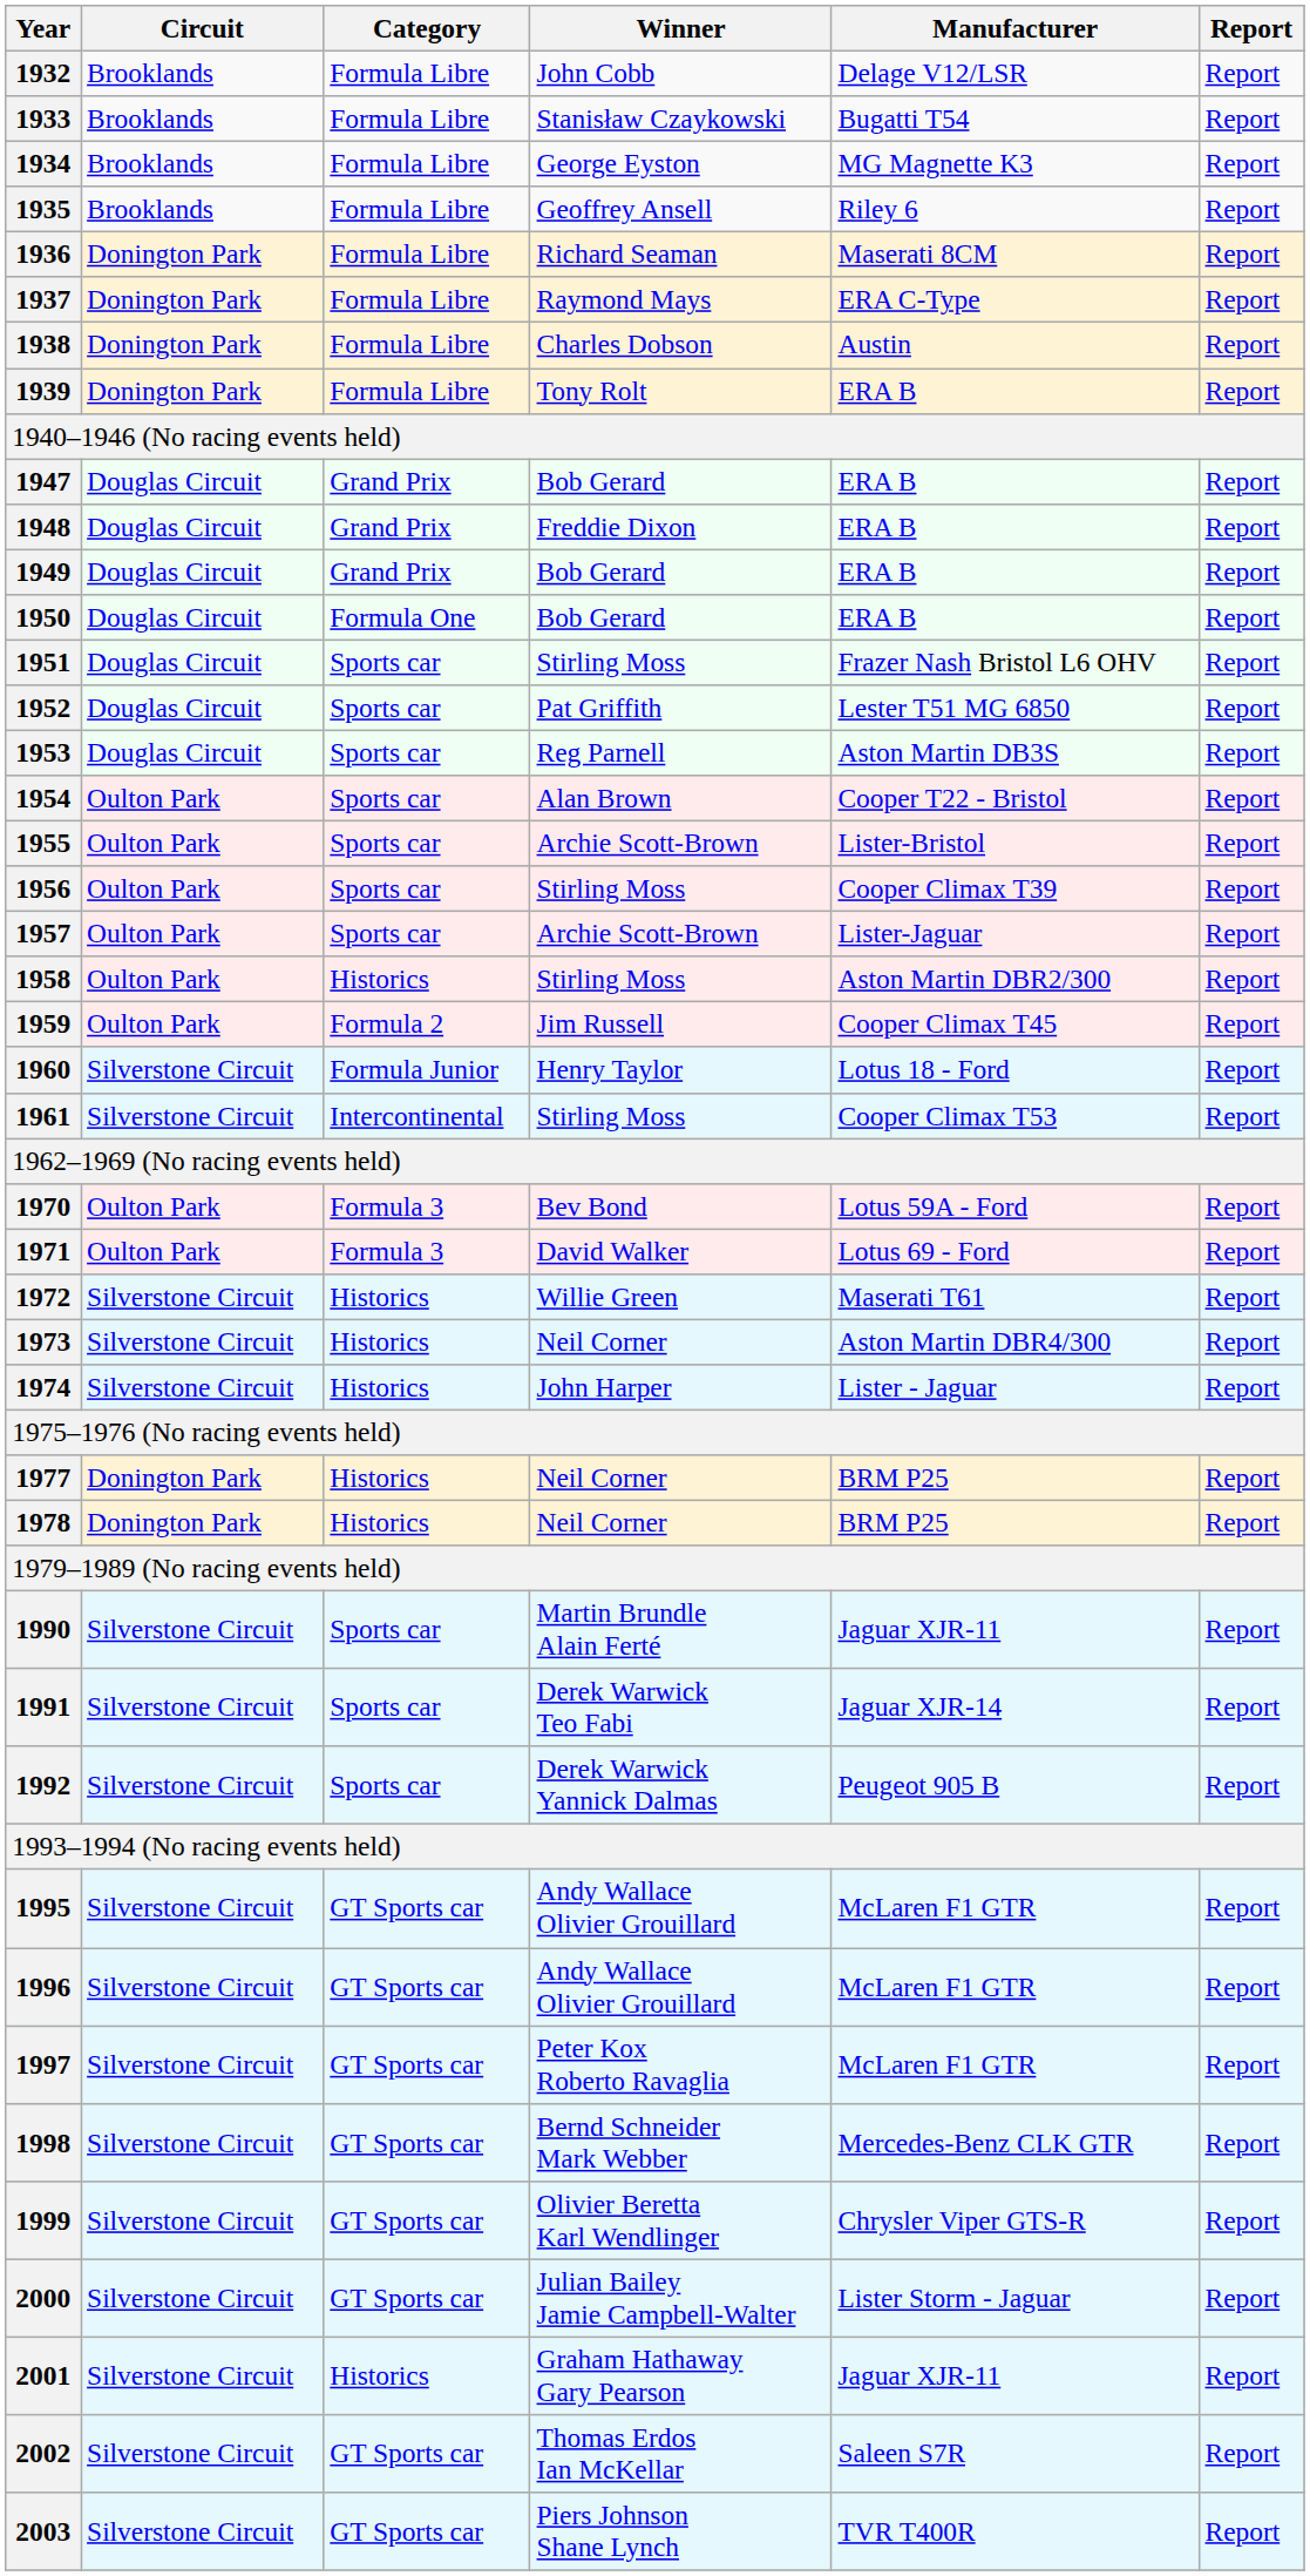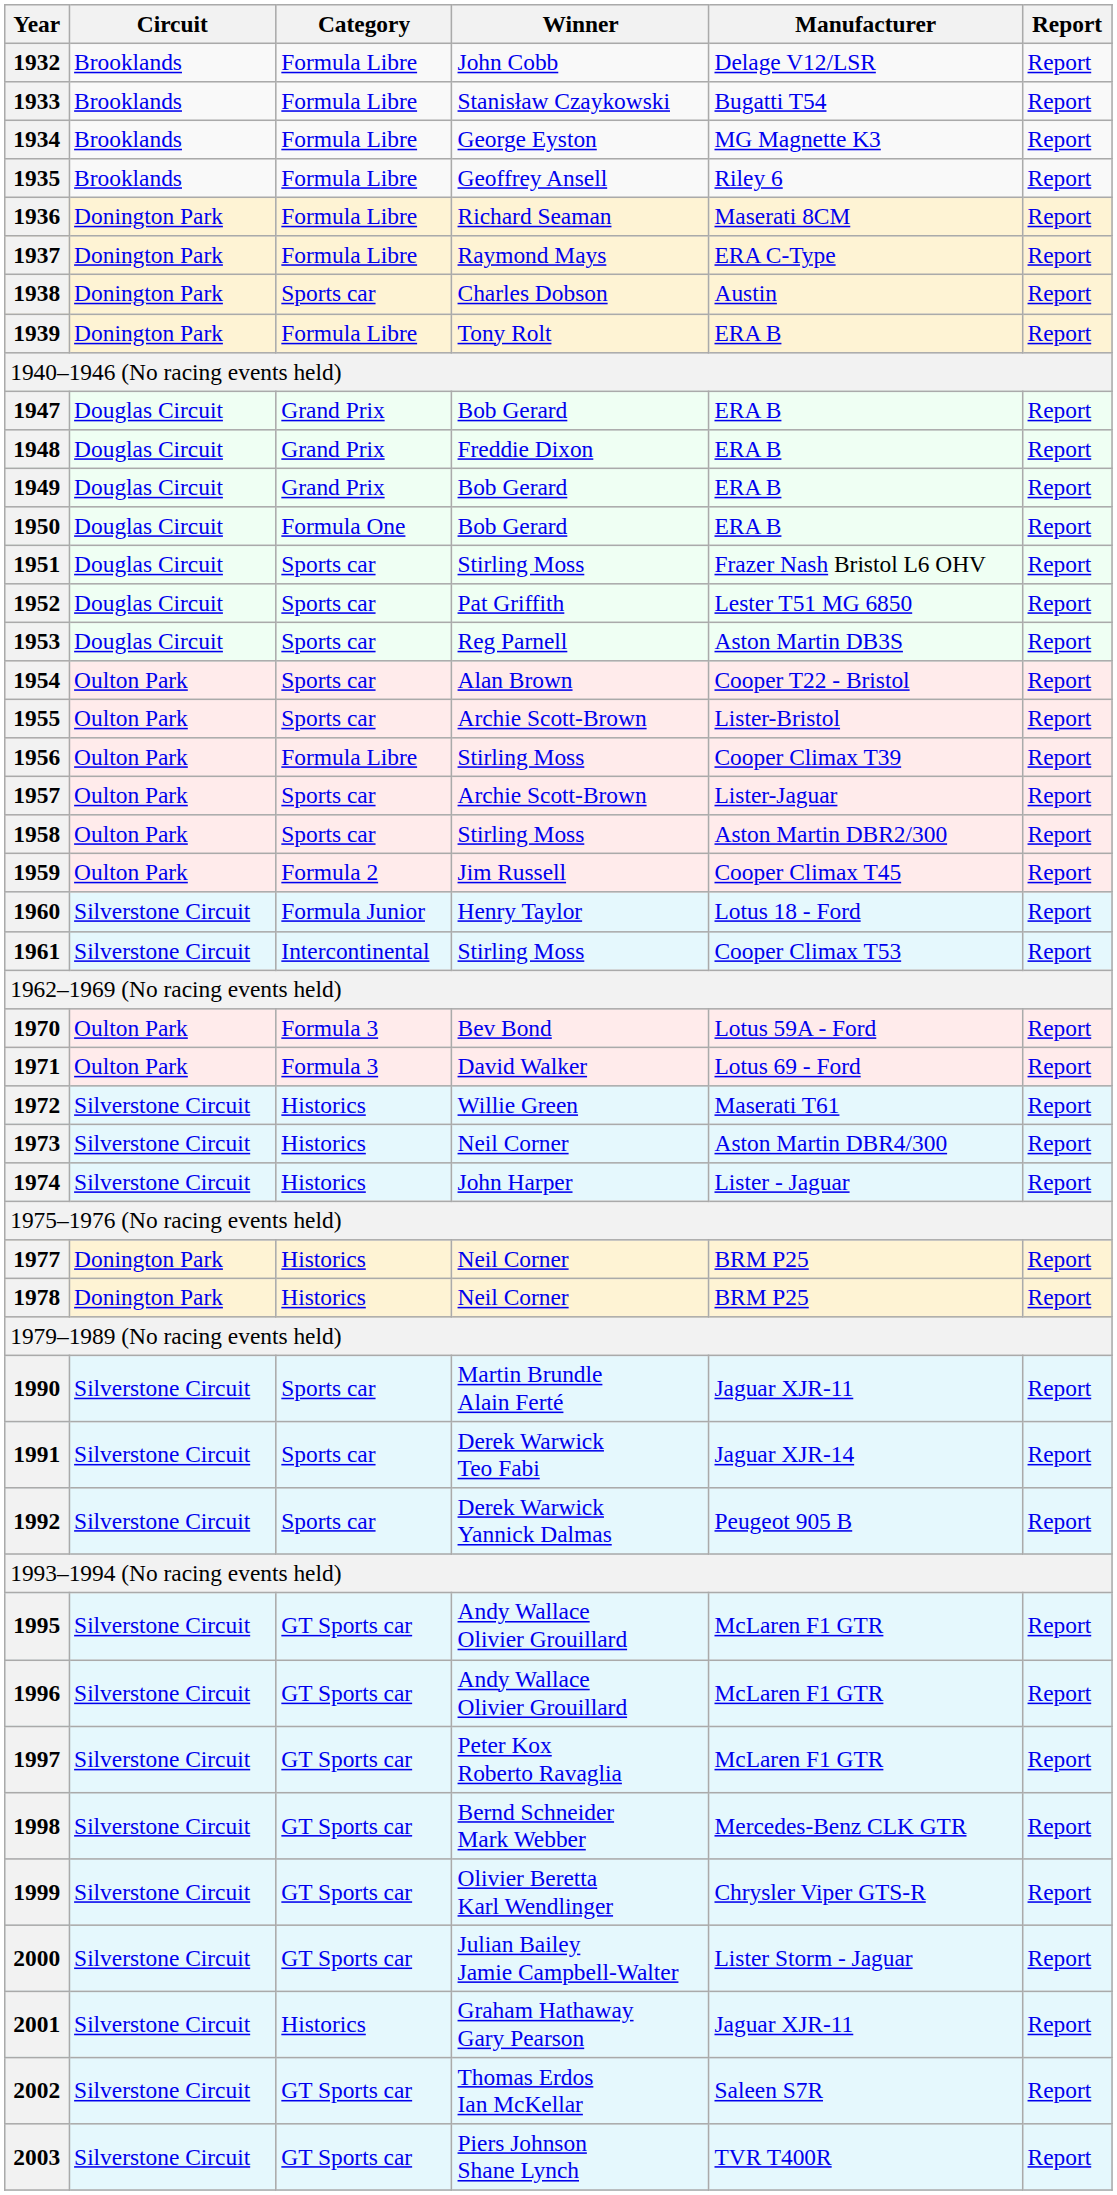 <table class="wikitable sortable" style="font-size: 95%; width:720px;">
 <tr>
 <th>Year</th>
 <th scope="col" class="unsortable">Circuit</th>
 <th scope="col" class="unsortable">Category</th>
 <th scope="col" class="unsortable">Winner</th>
 <th scope="col" class="unsortable">Manufacturer</th>
 <th scope="col" class="unsortable">Report</th>
 </tr>
 <tr>
 <th>1932</th>
 <td><a href='#'>Brooklands</a></td>
 <td><a href='#'>Formula Libre</a></td>
 <td> <a href='#'>John Cobb</a></td>
 <td><a href='#'>Delage V12/LSR</a></td>
 <td><a href='#'>Report</a></td>
 </tr>
 <tr>
 <th>1933</th>
 <td><a href='#'>Brooklands</a></td>
 <td><a href='#'>Formula Libre</a></td>
 <td> <a href='#'>Stanisław Czaykowski</a></td>
 <td><a href='#'>Bugatti T54</a></td>
 <td><a href='#'>Report</a></td>
 </tr>
 <tr>
 <th>1934</th>
 <td><a href='#'>Brooklands</a></td>
 <td><a href='#'>Formula Libre</a></td>
 <td> <a href='#'>George Eyston</a></td>
 <td><a href='#'>MG Magnette K3</a></td>
 <td><a href='#'>Report</a></td>
 </tr>
 <tr>
 <th>1935</th>
 <td><a href='#'>Brooklands</a></td>
 <td><a href='#'>Formula Libre</a></td>
 <td> <a href='#'>Geoffrey Ansell</a></td>
 <td><a href='#'>Riley 6</a></td>
 <td><a href='#'>Report</a></td>
 </tr>
 <tr style="background:#fef3d4;">
 <th>1936</th>
 <td><a href='#'>Donington Park</a></td>
 <td><a href='#'>Formula Libre</a></td>
 <td> <a href='#'>Richard Seaman</a></td>
 <td><a href='#'>Maserati 8CM</a></td>
 <td><a href='#'>Report</a></td>
 </tr>
 <tr style="background:#fef3d4;">
 <th>1937</th>
 <td><a href='#'>Donington Park</a></td>
 <td><a href='#'>Formula Libre</a></td>
 <td> <a href='#'>Raymond Mays</a></td>
 <td><a href='#'>ERA C-Type</a></td>
 <td><a href='#'>Report</a></td>
 </tr>
 <tr style="background:#fef3d4;">
 <th>1938</th>
 <td><a href='#'>Donington Park</a></td>
-<td><a href='#'>Formula Libre</a></td>
+<td><a href='#'>Sports car</a></td>
 <td> <a href='#'>Charles Dobson</a></td>
 <td><a href='#'>Austin</a></td>
 <td><a href='#'>Report</a></td>
 </tr>
 <tr style="background:#fef3d4;">
 <th>1939</th>
 <td><a href='#'>Donington Park</a></td>
 <td><a href='#'>Formula Libre</a></td>
 <td> <a href='#'>Tony Rolt</a></td>
 <td><a href='#'>ERA B</a></td>
 <td><a href='#'>Report</a></td>
 </tr>
 <tr>
 <td style="background:#F2F2F2;" colspan=10>1940–1946 (No racing events held)</td>
 </tr>
 <tr style="background:#effff3;">
 <th>1947</th>
 <td><a href='#'>Douglas Circuit</a></td>
 <td><a href='#'>Grand Prix</a></td>
 <td> <a href='#'>Bob Gerard</a></td>
 <td><a href='#'>ERA B</a></td>
 <td><a href='#'>Report</a></td>
 </tr>
 <tr style="background:#effff3;">
 <th>1948</th>
 <td><a href='#'>Douglas Circuit</a></td>
 <td><a href='#'>Grand Prix</a></td>
 <td> <a href='#'>Freddie Dixon</a></td>
 <td><a href='#'>ERA B</a></td>
 <td><a href='#'>Report</a></td>
 </tr>
 <tr style="background:#effff3;">
 <th>1949</th>
 <td><a href='#'>Douglas Circuit</a></td>
 <td><a href='#'>Grand Prix</a></td>
 <td> <a href='#'>Bob Gerard</a></td>
 <td><a href='#'>ERA B</a></td>
 <td><a href='#'>Report</a></td>
 </tr>
 <tr style="background:#effff3;">
 <th>1950</th>
 <td><a href='#'>Douglas Circuit</a></td>
 <td><a href='#'>Formula One</a></td>
 <td> <a href='#'>Bob Gerard</a></td>
 <td><a href='#'>ERA B</a></td>
 <td><a href='#'>Report</a></td>
 </tr>
 <tr style="background:#effff3;">
 <th>1951</th>
 <td><a href='#'>Douglas Circuit</a></td>
 <td><a href='#'>Sports car</a></td>
 <td> <a href='#'>Stirling Moss</a></td>
 <td><a href='#'>Frazer Nash</a> Bristol L6 OHV</td>
 <td><a href='#'>Report</a></td>
 </tr>
 <tr style="background:#effff3;">
 <th>1952</th>
 <td><a href='#'>Douglas Circuit</a></td>
 <td><a href='#'>Sports car</a></td>
 <td> <a href='#'>Pat Griffith</a></td>
 <td><a href='#'>Lester T51 MG 6850</a></td>
 <td><a href='#'>Report</a></td>
 </tr>
 <tr style="background:#effff3;">
 <th>1953</th>
 <td><a href='#'>Douglas Circuit</a></td>
 <td><a href='#'>Sports car</a></td>
 <td> <a href='#'>Reg Parnell</a></td>
 <td><a href='#'>Aston Martin DB3S</a></td>
 <td><a href='#'>Report</a></td>
 </tr>
 <tr style="background:#ffebeb;">
 <th>1954</th>
 <td><a href='#'>Oulton Park</a></td>
 <td><a href='#'>Sports car</a></td>
 <td> <a href='#'>Alan Brown</a></td>
 <td><a href='#'>Cooper T22 - Bristol</a></td>
 <td><a href='#'>Report</a></td>
 </tr>
 <tr style="background:#ffebeb;">
 <th>1955</th>
 <td><a href='#'>Oulton Park</a></td>
 <td><a href='#'>Sports car</a></td>
 <td> <a href='#'>Archie Scott-Brown</a></td>
 <td><a href='#'>Lister-Bristol</a></td>
 <td><a href='#'>Report</a></td>
 </tr>
 <tr style="background:#ffebeb;">
 <th>1956</th>
 <td><a href='#'>Oulton Park</a></td>
-<td><a href='#'>Sports car</a></td>
+<td><a href='#'>Formula Libre</a></td>
 <td> <a href='#'>Stirling Moss</a></td>
 <td><a href='#'>Cooper Climax T39</a></td>
 <td><a href='#'>Report</a></td>
 </tr>
 <tr style="background:#ffebeb;">
 <th>1957</th>
 <td><a href='#'>Oulton Park</a></td>
 <td><a href='#'>Sports car</a></td>
 <td> <a href='#'>Archie Scott-Brown</a></td>
 <td><a href='#'>Lister-Jaguar</a></td>
 <td><a href='#'>Report</a></td>
 </tr>
 <tr style="background:#ffebeb;">
 <th>1958</th>
 <td><a href='#'>Oulton Park</a></td>
-<td><a href='#'>Historics</a></td>
+<td><a href='#'>Sports car</a></td>
 <td> <a href='#'>Stirling Moss</a></td>
 <td><a href='#'>Aston Martin DBR2/300</a></td>
 <td><a href='#'>Report</a></td>
 </tr>
 <tr style="background:#ffebeb;">
 <th>1959</th>
 <td><a href='#'>Oulton Park</a></td>
 <td><a href='#'>Formula 2</a></td>
 <td> <a href='#'>Jim Russell</a></td>
 <td><a href='#'>Cooper Climax T45</a></td>
 <td><a href='#'>Report</a></td>
 </tr>
 <tr style="background:#e5f8fd;">
 <th>1960</th>
 <td><a href='#'>Silverstone Circuit</a></td>
 <td><a href='#'>Formula Junior</a></td>
 <td> <a href='#'>Henry Taylor</a></td>
 <td><a href='#'>Lotus 18 - Ford</a></td>
 <td><a href='#'>Report</a></td>
 </tr>
 <tr style="background:#e5f8fd;">
 <th>1961</th>
 <td><a href='#'>Silverstone Circuit</a></td>
 <td><a href='#'>Intercontinental</a></td>
 <td> <a href='#'>Stirling Moss</a></td>
 <td><a href='#'>Cooper Climax T53</a></td>
 <td><a href='#'>Report</a></td>
 </tr>
 <tr>
 <td style="background:#F2F2F2;" colspan=10>1962–1969 (No racing events held)</td>
 </tr>
 <tr style="background:#ffebeb;">
 <th>1970</th>
 <td><a href='#'>Oulton Park</a></td>
 <td><a href='#'>Formula 3</a></td>
 <td> <a href='#'>Bev Bond</a></td>
 <td><a href='#'>Lotus 59A - Ford</a></td>
 <td><a href='#'>Report</a></td>
 </tr>
 <tr style="background:#ffebeb;">
 <th>1971</th>
 <td><a href='#'>Oulton Park</a></td>
 <td><a href='#'>Formula 3</a></td>
 <td> <a href='#'>David Walker</a></td>
 <td><a href='#'>Lotus 69 - Ford</a></td>
 <td><a href='#'>Report</a></td>
 </tr>
 <tr style="background:#e5f8fd;">
 <th>1972</th>
 <td><a href='#'>Silverstone Circuit</a></td>
 <td><a href='#'>Historics</a></td>
 <td> <a href='#'>Willie Green</a></td>
 <td><a href='#'>Maserati T61</a></td>
 <td><a href='#'>Report</a></td>
 </tr>
 <tr style="background:#e5f8fd;">
 <th>1973</th>
 <td><a href='#'>Silverstone Circuit</a></td>
 <td><a href='#'>Historics</a></td>
 <td> <a href='#'>Neil Corner</a></td>
 <td><a href='#'>Aston Martin DBR4/300</a></td>
 <td><a href='#'>Report</a></td>
 </tr>
 <tr style="background:#e5f8fd;">
 <th>1974</th>
 <td><a href='#'>Silverstone Circuit</a></td>
 <td><a href='#'>Historics</a></td>
 <td> <a href='#'>John Harper</a></td>
 <td><a href='#'>Lister - Jaguar</a></td>
 <td><a href='#'>Report</a></td>
 </tr>
 <tr>
 <td style="background:#F2F2F2;" colspan=10>1975–1976 (No racing events held)</td>
 </tr>
 <tr style="background:#fef3d4;">
 <th>1977</th>
 <td><a href='#'>Donington Park</a></td>
 <td><a href='#'>Historics</a></td>
 <td> <a href='#'>Neil Corner</a></td>
 <td><a href='#'>BRM P25</a></td>
 <td><a href='#'>Report</a></td>
 </tr>
 <tr style="background:#fef3d4;">
 <th>1978</th>
 <td><a href='#'>Donington Park</a></td>
 <td><a href='#'>Historics</a></td>
 <td> <a href='#'>Neil Corner</a></td>
 <td><a href='#'>BRM P25</a></td>
 <td><a href='#'>Report</a></td>
 </tr>
 <tr>
 <td style="background:#F2F2F2;" colspan=10>1979–1989 (No racing events held)</td>
 </tr>
 <tr style="background:#e5f8fd;">
 <th>1990</th>
 <td><a href='#'>Silverstone Circuit</a></td>
 <td><a href='#'>Sports car</a></td>
 <td> <a href='#'>Martin Brundle</a><br> <a href='#'>Alain Ferté</a></td>
 <td><a href='#'>Jaguar XJR-11</a></td>
 <td><a href='#'>Report</a></td>
 </tr>
 <tr style="background:#e5f8fd;">
 <th>1991</th>
 <td><a href='#'>Silverstone Circuit</a></td>
 <td><a href='#'>Sports car</a></td>
 <td> <a href='#'>Derek Warwick</a><br> <a href='#'>Teo Fabi</a></td>
 <td><a href='#'>Jaguar XJR-14</a></td>
 <td><a href='#'>Report</a></td>
 </tr>
 <tr style="background:#e5f8fd;">
 <th>1992</th>
 <td><a href='#'>Silverstone Circuit</a></td>
 <td><a href='#'>Sports car</a></td>
 <td> <a href='#'>Derek Warwick</a><br> <a href='#'>Yannick Dalmas</a></td>
 <td><a href='#'>Peugeot 905 B</a></td>
 <td><a href='#'>Report</a></td>
 </tr>
 <tr>
 <td style="background:#F2F2F2;" colspan=10>1993–1994 (No racing events held)</td>
 </tr>
 <tr style="background:#e5f8fd;">
 <th>1995</th>
 <td><a href='#'>Silverstone Circuit</a></td>
 <td><a href='#'>GT Sports car</a></td>
 <td> <a href='#'>Andy Wallace</a><br> <a href='#'>Olivier Grouillard</a></td>
 <td><a href='#'>McLaren F1 GTR</a></td>
 <td><a href='#'>Report</a></td>
 </tr>
 <tr style="background:#e5f8fd;">
 <th>1996</th>
 <td><a href='#'>Silverstone Circuit</a></td>
 <td><a href='#'>GT Sports car</a></td>
 <td> <a href='#'>Andy Wallace</a><br> <a href='#'>Olivier Grouillard</a></td>
 <td><a href='#'>McLaren F1 GTR</a></td>
 <td><a href='#'>Report</a></td>
 </tr>
 <tr style="background:#e5f8fd;">
 <th>1997</th>
 <td><a href='#'>Silverstone Circuit</a></td>
 <td><a href='#'>GT Sports car</a></td>
 <td> <a href='#'>Peter Kox</a><br> <a href='#'>Roberto Ravaglia</a></td>
 <td><a href='#'>McLaren F1 GTR</a></td>
 <td><a href='#'>Report</a></td>
 </tr>
 <tr style="background:#e5f8fd;">
 <th>1998</th>
 <td><a href='#'>Silverstone Circuit</a></td>
 <td><a href='#'>GT Sports car</a></td>
 <td> <a href='#'>Bernd Schneider</a><br> <a href='#'>Mark Webber</a></td>
 <td><a href='#'>Mercedes-Benz CLK GTR</a></td>
 <td><a href='#'>Report</a></td>
 </tr>
 <tr style="background:#e5f8fd;">
 <th>1999</th>
 <td><a href='#'>Silverstone Circuit</a></td>
 <td><a href='#'>GT Sports car</a></td>
 <td> <a href='#'>Olivier Beretta</a><br> <a href='#'>Karl Wendlinger</a></td>
 <td><a href='#'>Chrysler Viper GTS-R</a></td>
 <td><a href='#'>Report</a></td>
 </tr>
 <tr style="background:#e5f8fd;">
 <th>2000</th>
 <td><a href='#'>Silverstone Circuit</a></td>
 <td><a href='#'>GT Sports car</a></td>
 <td> <a href='#'>Julian Bailey</a><br> <a href='#'>Jamie Campbell-Walter</a></td>
 <td><a href='#'>Lister Storm - Jaguar</a></td>
 <td><a href='#'>Report</a></td>
 </tr>
 <tr style="background:#e5f8fd;">
 <th>2001</th>
 <td><a href='#'>Silverstone Circuit</a></td>
 <td><a href='#'>Historics</a></td>
 <td> <a href='#'>Graham Hathaway</a><br> <a href='#'>Gary Pearson</a></td>
 <td><a href='#'>Jaguar XJR-11</a></td>
 <td><a href='#'>Report</a></td>
 </tr>
 <tr style="background:#e5f8fd;">
 <th>2002</th>
 <td><a href='#'>Silverstone Circuit</a></td>
 <td><a href='#'>GT Sports car</a></td>
 <td> <a href='#'>Thomas Erdos</a><br> <a href='#'>Ian McKellar</a></td>
 <td><a href='#'>Saleen S7R</a></td>
 <td><a href='#'>Report</a></td>
 </tr>
 <tr style="background:#e5f8fd;">
 <th>2003</th>
 <td><a href='#'>Silverstone Circuit</a></td>
 <td><a href='#'>GT Sports car</a></td>
 <td> <a href='#'>Piers Johnson</a><br> <a href='#'>Shane Lynch</a></td>
 <td><a href='#'>TVR T400R</a></td>
 <td><a href='#'>Report</a></td>
 </tr>
 </table>
